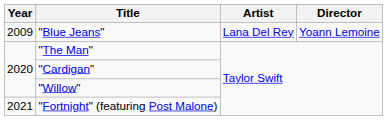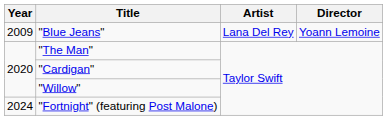 <table class="wikitable">
 <tr>
 <th>Year</th>
 <th>Title</th>
 <th>Artist</th>
 <th>Director</th>
 </tr>
 <tr>
 <td>2009</td>
 <td>"<a href='#'>Blue Jeans</a>"</td>
 <td><a href='#'>Lana Del Rey</a></td>
 <td><a href='#'>Yoann Lemoine</a></td>
 </tr>
 <tr>
 <td rowspan=3>2020</td>
 <td>"<a href='#'>The Man</a>"</td>
 <td colspan="2" rowspan="4"><a href='#'>Taylor Swift</a></td>
 </tr>
 <tr>
 <td>"<a href='#'>Cardigan</a>"</td>
 </tr>
 <tr>
 <td>"<a href='#'>Willow</a>"</td>
 </tr>
 <tr>
-<td>2021</td>
+<td>2024</td>
 <td>"<a href='#'>Fortnight</a>" (featuring <a href='#'>Post Malone</a>)</td>
 </tr>
 </table>
